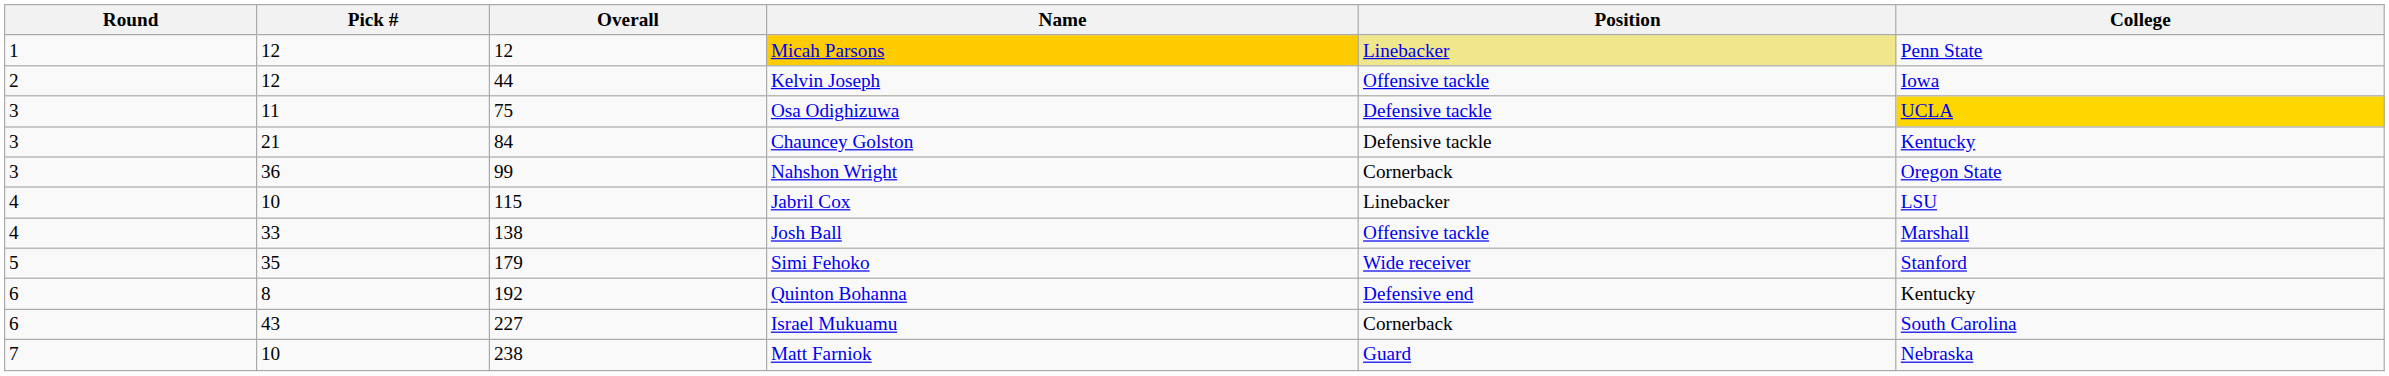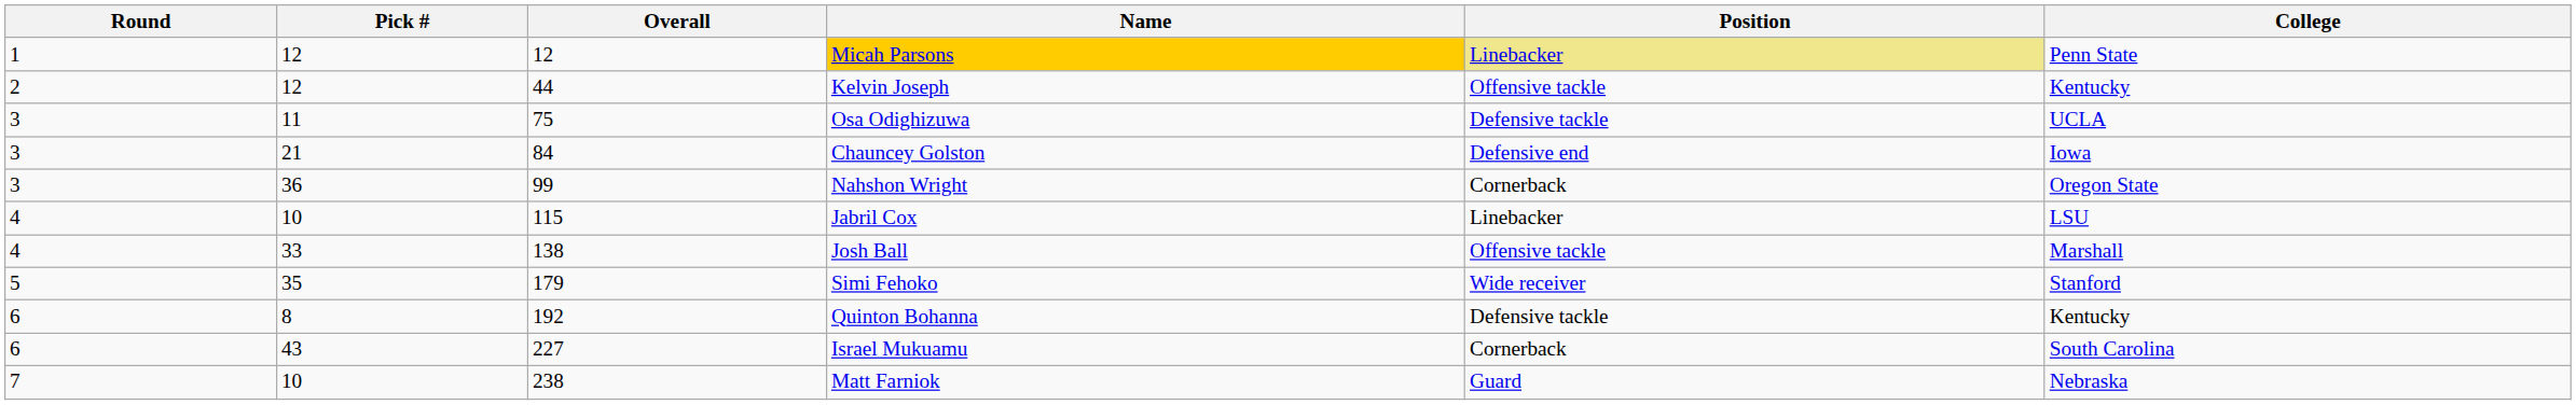 <table class="wikitable sortable sortable" style="width: 100%">
 <tr>
 <th>Round</th>
 <th>Pick #</th>
 <th>Overall</th>
 <th>Name</th>
 <th>Position</th>
 <th>College</th>
 </tr>
 <tr>
 <td>1</td>
 <td>12</td>
 <td>12</td>
 <td bgcolor=#FFCC00><a href='#'>Micah Parsons</a></td>
 <td style="background: khaki;"><a href='#'>Linebacker</a></td>
 <td><a href='#'>Penn State</a></td>
 </tr>
 <tr>
 <td>2</td>
 <td>12</td>
 <td>44</td>
 <td><a href='#'>Kelvin Joseph</a></td>
 <td><a href='#'>Offensive tackle</a></td>
-<td><a href='#'>Iowa</a></td>
+<td><a href='#'>Kentucky</a></td>
 </tr>
 <tr>
 <td>3</td>
 <td>11</td>
 <td>75</td>
 <td><a href='#'>Osa Odighizuwa</a></td>
 <td><a href='#'>Defensive tackle</a></td>
-<td style="background: gold;"><a href='#'>UCLA</a></td>
+<td><a href='#'>UCLA</a></td>
 </tr>
 <tr>
 <td>3</td>
 <td>21</td>
 <td>84</td>
 <td><a href='#'>Chauncey Golston</a></td>
-<td>Defensive tackle</td>
-<td><a href='#'>Kentucky</a></td>
+<td><a href='#'>Defensive end</a></td>
+<td><a href='#'>Iowa</a></td>
 </tr>
 <tr>
 <td>3</td>
 <td>36</td>
 <td>99</td>
 <td><a href='#'>Nahshon Wright</a></td>
 <td>Cornerback</td>
 <td><a href='#'>Oregon State</a></td>
 </tr>
 <tr>
 <td>4</td>
 <td>10</td>
 <td>115</td>
 <td><a href='#'>Jabril Cox</a></td>
 <td>Linebacker</td>
 <td><a href='#'>LSU</a></td>
 </tr>
 <tr>
 <td>4</td>
 <td>33</td>
 <td>138</td>
 <td><a href='#'>Josh Ball</a></td>
 <td><a href='#'>Offensive tackle</a></td>
 <td><a href='#'>Marshall</a></td>
 </tr>
 <tr>
 <td>5</td>
 <td>35</td>
 <td>179</td>
 <td><a href='#'>Simi Fehoko</a></td>
 <td><a href='#'>Wide receiver</a></td>
 <td><a href='#'>Stanford</a></td>
 </tr>
 <tr>
 <td>6</td>
 <td>8</td>
 <td>192</td>
 <td><a href='#'>Quinton Bohanna</a></td>
-<td><a href='#'>Defensive end</a></td>
+<td>Defensive tackle</td>
 <td>Kentucky</td>
 </tr>
 <tr t.y de086421 hu97531>
 <td>6</td>
 <td>43</td>
 <td>227</td>
 <td><a href='#'>Israel Mukuamu</a></td>
 <td>Cornerback</td>
 <td><a href='#'>South Carolina</a></td>
 </tr>
 <tr>
 <td>7</td>
 <td>10</td>
 <td>238</td>
 <td><a href='#'>Matt Farniok</a></td>
 <td><a href='#'>Guard</a></td>
 <td><a href='#'>Nebraska</a></td>
 </tr>
 </table>
